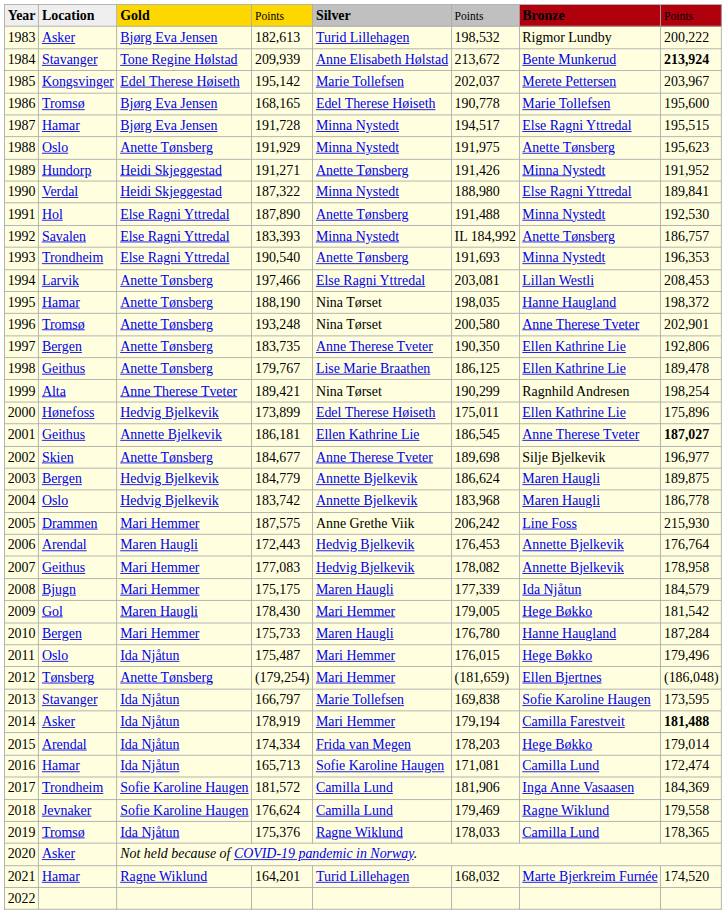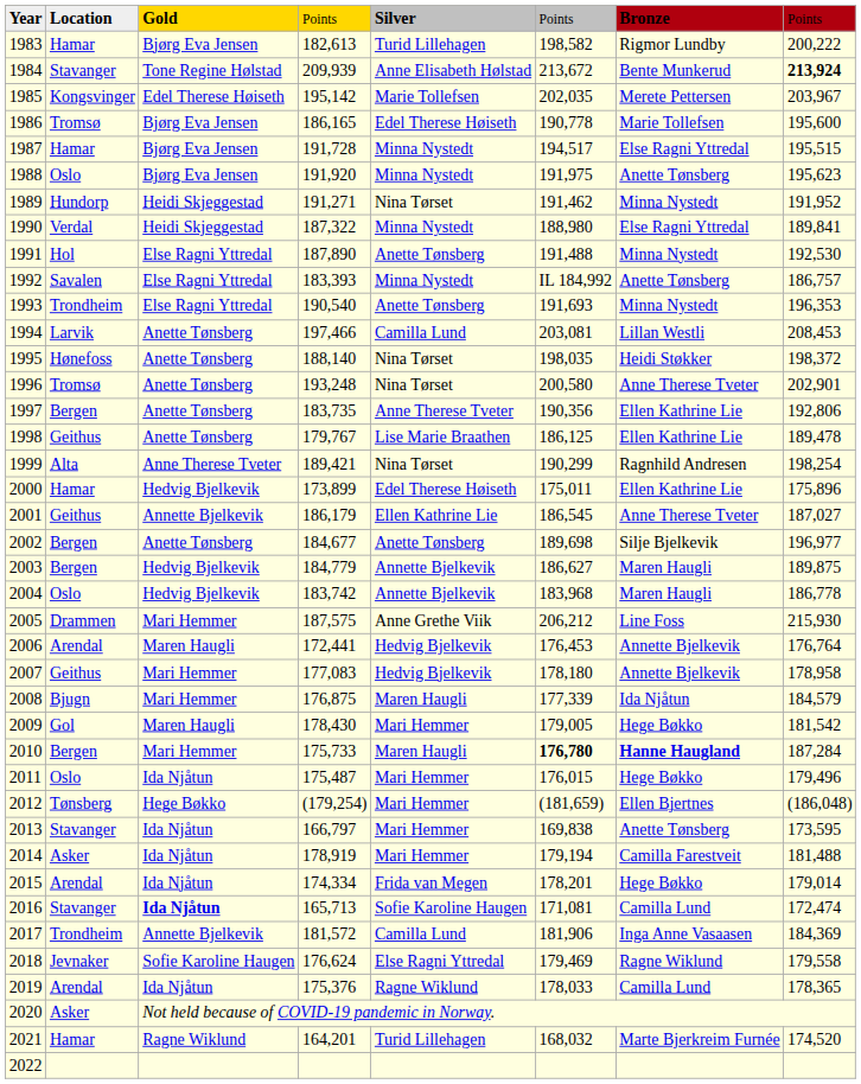 <table class="wikitable" style="background-color:#ffffdf">
 <tr align="left" bgcolor="#efefef">
 <td><strong>Year</strong></td>
 <td><strong>Location</strong></td>
 <td bgcolor=gold><strong>Gold</strong></td>
 <td bgcolor=gold><small>Points</small></td>
 <td bgcolor=silver><strong>Silver</strong></td>
 <td bgcolor=silver><small>Points</small></td>
 <td bgcolor=bronze><strong>Bronze</strong></td>
 <td bgcolor=bronze><small>Points</small></td>
 </tr>
 <tr>
 <td>1983</td>
-<td><a href='#'>Asker</a></td>
+<td><a href='#'>Hamar</a></td>
 <td><a href='#'>Bjørg Eva Jensen</a></td>
 <td>182,613</td>
 <td><a href='#'>Turid Lillehagen</a></td>
-<td>198,532</td>
+<td>198,582</td>
 <td>Rigmor Lundby</td>
 <td>200,222</td>
 </tr>
 <tr>
 <td>1984</td>
 <td><a href='#'>Stavanger</a></td>
 <td><a href='#'>Tone Regine Hølstad</a></td>
 <td>209,939</td>
 <td><a href='#'>Anne Elisabeth Hølstad</a></td>
 <td>213,672</td>
 <td><a href='#'>Bente Munkerud</a></td>
 <td><strong>213,924</strong></td>
 </tr>
 <tr>
 <td>1985</td>
 <td><a href='#'>Kongsvinger</a></td>
 <td><a href='#'>Edel Therese Høiseth</a></td>
 <td>195,142</td>
 <td><a href='#'>Marie Tollefsen</a></td>
-<td>202,037</td>
+<td>202,035</td>
 <td><a href='#'>Merete Pettersen</a></td>
 <td>203,967</td>
 </tr>
 <tr>
 <td>1986</td>
 <td><a href='#'>Tromsø</a></td>
 <td><a href='#'>Bjørg Eva Jensen</a></td>
-<td>168,165</td>
+<td>186,165</td>
 <td><a href='#'>Edel Therese Høiseth</a></td>
 <td>190,778</td>
 <td><a href='#'>Marie Tollefsen</a></td>
 <td>195,600</td>
 </tr>
 <tr>
 <td>1987</td>
 <td><a href='#'>Hamar</a></td>
 <td><a href='#'>Bjørg Eva Jensen</a></td>
 <td>191,728</td>
 <td><a href='#'>Minna Nystedt</a></td>
 <td>194,517</td>
 <td><a href='#'>Else Ragni Yttredal</a></td>
 <td>195,515</td>
 </tr>
 <tr>
 <td>1988</td>
 <td><a href='#'>Oslo</a></td>
-<td><a href='#'>Anette Tønsberg</a></td>
-<td>191,929</td>
+<td><a href='#'>Bjørg Eva Jensen</a></td>
+<td>191,920</td>
 <td><a href='#'>Minna Nystedt</a></td>
 <td>191,975</td>
 <td><a href='#'>Anette Tønsberg</a></td>
 <td>195,623</td>
 </tr>
 <tr>
 <td>1989</td>
 <td><a href='#'>Hundorp</a></td>
 <td><a href='#'>Heidi Skjeggestad</a></td>
 <td>191,271</td>
-<td><a href='#'>Anette Tønsberg</a></td>
-<td>191,426</td>
+<td>Nina Tørset</td>
+<td>191,462</td>
 <td><a href='#'>Minna Nystedt</a></td>
 <td>191,952</td>
 </tr>
 <tr>
 <td>1990</td>
 <td><a href='#'>Verdal</a></td>
 <td><a href='#'>Heidi Skjeggestad</a></td>
 <td>187,322</td>
 <td><a href='#'>Minna Nystedt</a></td>
 <td>188,980</td>
 <td><a href='#'>Else Ragni Yttredal</a></td>
 <td>189,841</td>
 </tr>
 <tr>
 <td>1991</td>
 <td><a href='#'>Hol</a></td>
 <td><a href='#'>Else Ragni Yttredal</a></td>
 <td>187,890</td>
 <td><a href='#'>Anette Tønsberg</a></td>
 <td>191,488</td>
 <td><a href='#'>Minna Nystedt</a></td>
 <td>192,530</td>
 </tr>
 <tr>
 <td>1992</td>
 <td><a href='#'>Savalen</a></td>
 <td><a href='#'>Else Ragni Yttredal</a></td>
 <td>183,393</td>
 <td><a href='#'>Minna Nystedt</a></td>
 <td>IL 184,992</td>
 <td><a href='#'>Anette Tønsberg</a></td>
 <td>186,757</td>
 </tr>
 <tr>
 <td>1993</td>
 <td><a href='#'>Trondheim</a></td>
 <td><a href='#'>Else Ragni Yttredal</a></td>
 <td>190,540</td>
 <td><a href='#'>Anette Tønsberg</a></td>
 <td>191,693</td>
 <td><a href='#'>Minna Nystedt</a></td>
 <td>196,353</td>
 </tr>
 <tr>
 <td>1994</td>
 <td><a href='#'>Larvik</a></td>
 <td><a href='#'>Anette Tønsberg</a></td>
 <td>197,466</td>
-<td><a href='#'>Else Ragni Yttredal</a></td>
+<td><a href='#'>Camilla Lund</a></td>
 <td>203,081</td>
 <td><a href='#'>Lillan Westli</a></td>
 <td>208,453</td>
 </tr>
 <tr>
 <td>1995</td>
-<td><a href='#'>Hamar</a></td>
+<td><a href='#'>Hønefoss</a></td>
 <td><a href='#'>Anette Tønsberg</a></td>
-<td>188,190</td>
+<td>188,140</td>
 <td>Nina Tørset</td>
 <td>198,035</td>
-<td><a href='#'>Hanne Haugland</a></td>
+<td><a href='#'>Heidi Støkker</a></td>
 <td>198,372</td>
 </tr>
 <tr>
 <td>1996</td>
 <td><a href='#'>Tromsø</a></td>
 <td><a href='#'>Anette Tønsberg</a></td>
 <td>193,248</td>
 <td>Nina Tørset</td>
 <td>200,580</td>
 <td><a href='#'>Anne Therese Tveter</a></td>
 <td>202,901</td>
 </tr>
 <tr>
 <td>1997</td>
 <td><a href='#'>Bergen</a></td>
 <td><a href='#'>Anette Tønsberg</a></td>
 <td>183,735</td>
 <td><a href='#'>Anne Therese Tveter</a></td>
-<td>190,350</td>
+<td>190,356</td>
 <td><a href='#'>Ellen Kathrine Lie</a></td>
 <td>192,806</td>
 </tr>
 <tr>
 <td>1998</td>
 <td><a href='#'>Geithus</a></td>
 <td><a href='#'>Anette Tønsberg</a></td>
 <td>179,767</td>
 <td><a href='#'>Lise Marie Braathen</a></td>
 <td>186,125</td>
 <td><a href='#'>Ellen Kathrine Lie</a></td>
 <td>189,478</td>
 </tr>
 <tr>
 <td>1999</td>
 <td><a href='#'>Alta</a></td>
 <td><a href='#'>Anne Therese Tveter</a></td>
 <td>189,421</td>
 <td>Nina Tørset</td>
 <td>190,299</td>
 <td>Ragnhild Andresen</td>
 <td>198,254</td>
 </tr>
 <tr>
 <td>2000</td>
-<td><a href='#'>Hønefoss</a></td>
+<td><a href='#'>Hamar</a></td>
 <td><a href='#'>Hedvig Bjelkevik</a></td>
 <td>173,899</td>
 <td><a href='#'>Edel Therese Høiseth</a></td>
 <td>175,011</td>
 <td><a href='#'>Ellen Kathrine Lie</a></td>
 <td>175,896</td>
 </tr>
 <tr>
 <td>2001</td>
 <td><a href='#'>Geithus</a></td>
 <td><a href='#'>Annette Bjelkevik</a></td>
-<td>186,181</td>
+<td>186,179</td>
 <td><a href='#'>Ellen Kathrine Lie</a></td>
 <td>186,545</td>
 <td><a href='#'>Anne Therese Tveter</a></td>
-<td><strong>187,027</strong></td>
+<td>187,027</td>
 </tr>
 <tr>
 <td>2002</td>
-<td><a href='#'>Skien</a></td>
+<td><a href='#'>Bergen</a></td>
 <td><a href='#'>Anette Tønsberg</a></td>
 <td>184,677</td>
-<td><a href='#'>Anne Therese Tveter</a></td>
+<td><a href='#'>Anette Tønsberg</a></td>
 <td>189,698</td>
 <td>Silje Bjelkevik</td>
 <td>196,977</td>
 </tr>
 <tr>
 <td>2003</td>
 <td><a href='#'>Bergen</a></td>
 <td><a href='#'>Hedvig Bjelkevik</a></td>
 <td>184,779</td>
 <td><a href='#'>Annette Bjelkevik</a></td>
-<td>186,624</td>
+<td>186,627</td>
 <td><a href='#'>Maren Haugli</a></td>
 <td>189,875</td>
 </tr>
 <tr>
 <td>2004</td>
 <td><a href='#'>Oslo</a></td>
 <td><a href='#'>Hedvig Bjelkevik</a></td>
 <td>183,742</td>
 <td><a href='#'>Annette Bjelkevik</a></td>
 <td>183,968</td>
 <td><a href='#'>Maren Haugli</a></td>
 <td>186,778</td>
 </tr>
 <tr>
 <td>2005</td>
 <td><a href='#'>Drammen</a></td>
 <td><a href='#'>Mari Hemmer</a></td>
 <td>187,575</td>
 <td>Anne Grethe Viik</td>
-<td>206,242</td>
+<td>206,212</td>
 <td><a href='#'>Line Foss</a></td>
 <td>215,930</td>
 </tr>
 <tr>
 <td>2006</td>
 <td><a href='#'>Arendal</a></td>
 <td><a href='#'>Maren Haugli</a></td>
-<td>172,443</td>
+<td>172,441</td>
 <td><a href='#'>Hedvig Bjelkevik</a></td>
 <td>176,453</td>
 <td><a href='#'>Annette Bjelkevik</a></td>
 <td>176,764</td>
 </tr>
 <tr>
 <td>2007</td>
 <td><a href='#'>Geithus</a></td>
 <td><a href='#'>Mari Hemmer</a></td>
 <td>177,083</td>
 <td><a href='#'>Hedvig Bjelkevik</a></td>
-<td>178,082</td>
+<td>178,180</td>
 <td><a href='#'>Annette Bjelkevik</a></td>
 <td>178,958</td>
 </tr>
 <tr>
 <td>2008</td>
 <td><a href='#'>Bjugn</a></td>
 <td><a href='#'>Mari Hemmer</a></td>
-<td>175,175</td>
+<td>176,875</td>
 <td><a href='#'>Maren Haugli</a></td>
 <td>177,339</td>
 <td><a href='#'>Ida Njåtun</a></td>
 <td>184,579</td>
 </tr>
 <tr>
 <td>2009</td>
 <td><a href='#'>Gol</a></td>
 <td><a href='#'>Maren Haugli</a></td>
 <td>178,430</td>
 <td><a href='#'>Mari Hemmer</a></td>
 <td>179,005</td>
 <td><a href='#'>Hege Bøkko</a></td>
 <td>181,542</td>
 </tr>
 <tr>
 <td>2010</td>
 <td><a href='#'>Bergen</a></td>
 <td><a href='#'>Mari Hemmer</a></td>
 <td>175,733</td>
 <td><a href='#'>Maren Haugli</a></td>
-<td>176,780</td>
-<td><a href='#'>Hanne Haugland</a></td>
+<td><strong>176,780</strong></td>
+<td><strong><a href='#'>Hanne Haugland</a></strong></td>
 <td>187,284</td>
 </tr>
 <tr>
 <td>2011</td>
 <td><a href='#'>Oslo</a></td>
 <td><a href='#'>Ida Njåtun</a></td>
 <td>175,487</td>
 <td><a href='#'>Mari Hemmer</a></td>
 <td>176,015</td>
 <td><a href='#'>Hege Bøkko</a></td>
 <td>179,496</td>
 </tr>
 <tr>
 <td>2012</td>
 <td><a href='#'>Tønsberg</a></td>
-<td><a href='#'>Anette Tønsberg</a></td>
+<td><a href='#'>Hege Bøkko</a></td>
 <td>(179,254)</td>
 <td><a href='#'>Mari Hemmer</a></td>
 <td>(181,659)</td>
 <td><a href='#'>Ellen Bjertnes</a></td>
 <td>(186,048)</td>
 </tr>
 <tr>
 <td>2013</td>
 <td><a href='#'>Stavanger</a></td>
 <td><a href='#'>Ida Njåtun</a></td>
 <td>166,797</td>
-<td><a href='#'>Marie Tollefsen</a></td>
+<td><a href='#'>Mari Hemmer</a></td>
 <td>169,838</td>
-<td><a href='#'>Sofie Karoline Haugen</a></td>
+<td><a href='#'>Anette Tønsberg</a></td>
 <td>173,595</td>
 </tr>
 <tr>
 <td>2014</td>
 <td><a href='#'>Asker</a></td>
 <td><a href='#'>Ida Njåtun</a></td>
 <td>178,919</td>
 <td><a href='#'>Mari Hemmer</a></td>
 <td>179,194</td>
 <td><a href='#'>Camilla Farestveit</a></td>
-<td><strong>181,488</strong></td>
+<td>181,488</td>
 </tr>
 <tr>
 <td>2015</td>
 <td><a href='#'>Arendal</a></td>
 <td><a href='#'>Ida Njåtun</a></td>
 <td>174,334</td>
 <td><a href='#'>Frida van Megen</a></td>
-<td>178,203</td>
+<td>178,201</td>
 <td><a href='#'>Hege Bøkko</a></td>
 <td>179,014</td>
 </tr>
 <tr>
 <td>2016</td>
-<td><a href='#'>Hamar</a></td>
-<td><a href='#'>Ida Njåtun</a></td>
+<td><a href='#'>Stavanger</a></td>
+<td><strong><a href='#'>Ida Njåtun</a></strong></td>
 <td>165,713</td>
 <td><a href='#'>Sofie Karoline Haugen</a></td>
 <td>171,081</td>
 <td><a href='#'>Camilla Lund</a></td>
 <td>172,474</td>
 </tr>
 <tr>
 <td>2017</td>
 <td><a href='#'>Trondheim</a></td>
-<td><a href='#'>Sofie Karoline Haugen</a></td>
+<td><a href='#'>Annette Bjelkevik</a></td>
 <td>181,572</td>
 <td><a href='#'>Camilla Lund</a></td>
 <td>181,906</td>
 <td><a href='#'>Inga Anne Vasaasen</a></td>
 <td>184,369</td>
 </tr>
 <tr>
 <td>2018</td>
 <td><a href='#'>Jevnaker</a></td>
 <td><a href='#'>Sofie Karoline Haugen</a></td>
 <td>176,624</td>
-<td><a href='#'>Camilla Lund</a></td>
+<td><a href='#'>Else Ragni Yttredal</a></td>
 <td>179,469</td>
 <td><a href='#'>Ragne Wiklund</a></td>
 <td>179,558</td>
 </tr>
 <tr>
 <td>2019</td>
-<td><a href='#'>Tromsø</a></td>
+<td><a href='#'>Arendal</a></td>
 <td><a href='#'>Ida Njåtun</a></td>
 <td>175,376</td>
 <td><a href='#'>Ragne Wiklund</a></td>
 <td>178,033</td>
 <td><a href='#'>Camilla Lund</a></td>
 <td>178,365</td>
 </tr>
 <tr>
 <td>2020</td>
 <td><a href='#'>Asker</a></td>
 <td colspan="6"><em>Not held because of <a href='#'>COVID-19 pandemic in Norway</a>.</em></td>
 </tr>
 <tr>
 <td>2021</td>
 <td><a href='#'>Hamar</a></td>
 <td><a href='#'>Ragne Wiklund</a></td>
 <td>164,201</td>
 <td><a href='#'>Turid Lillehagen</a></td>
 <td>168,032</td>
 <td><a href='#'>Marte Bjerkreim Furnée</a></td>
 <td>174,520</td>
 </tr>
 <tr>
 <td>2022</td>
 <td></td>
 <td></td>
 <td></td>
 <td></td>
 <td></td>
 <td></td>
 <td></td>
 </tr>
 </table>
